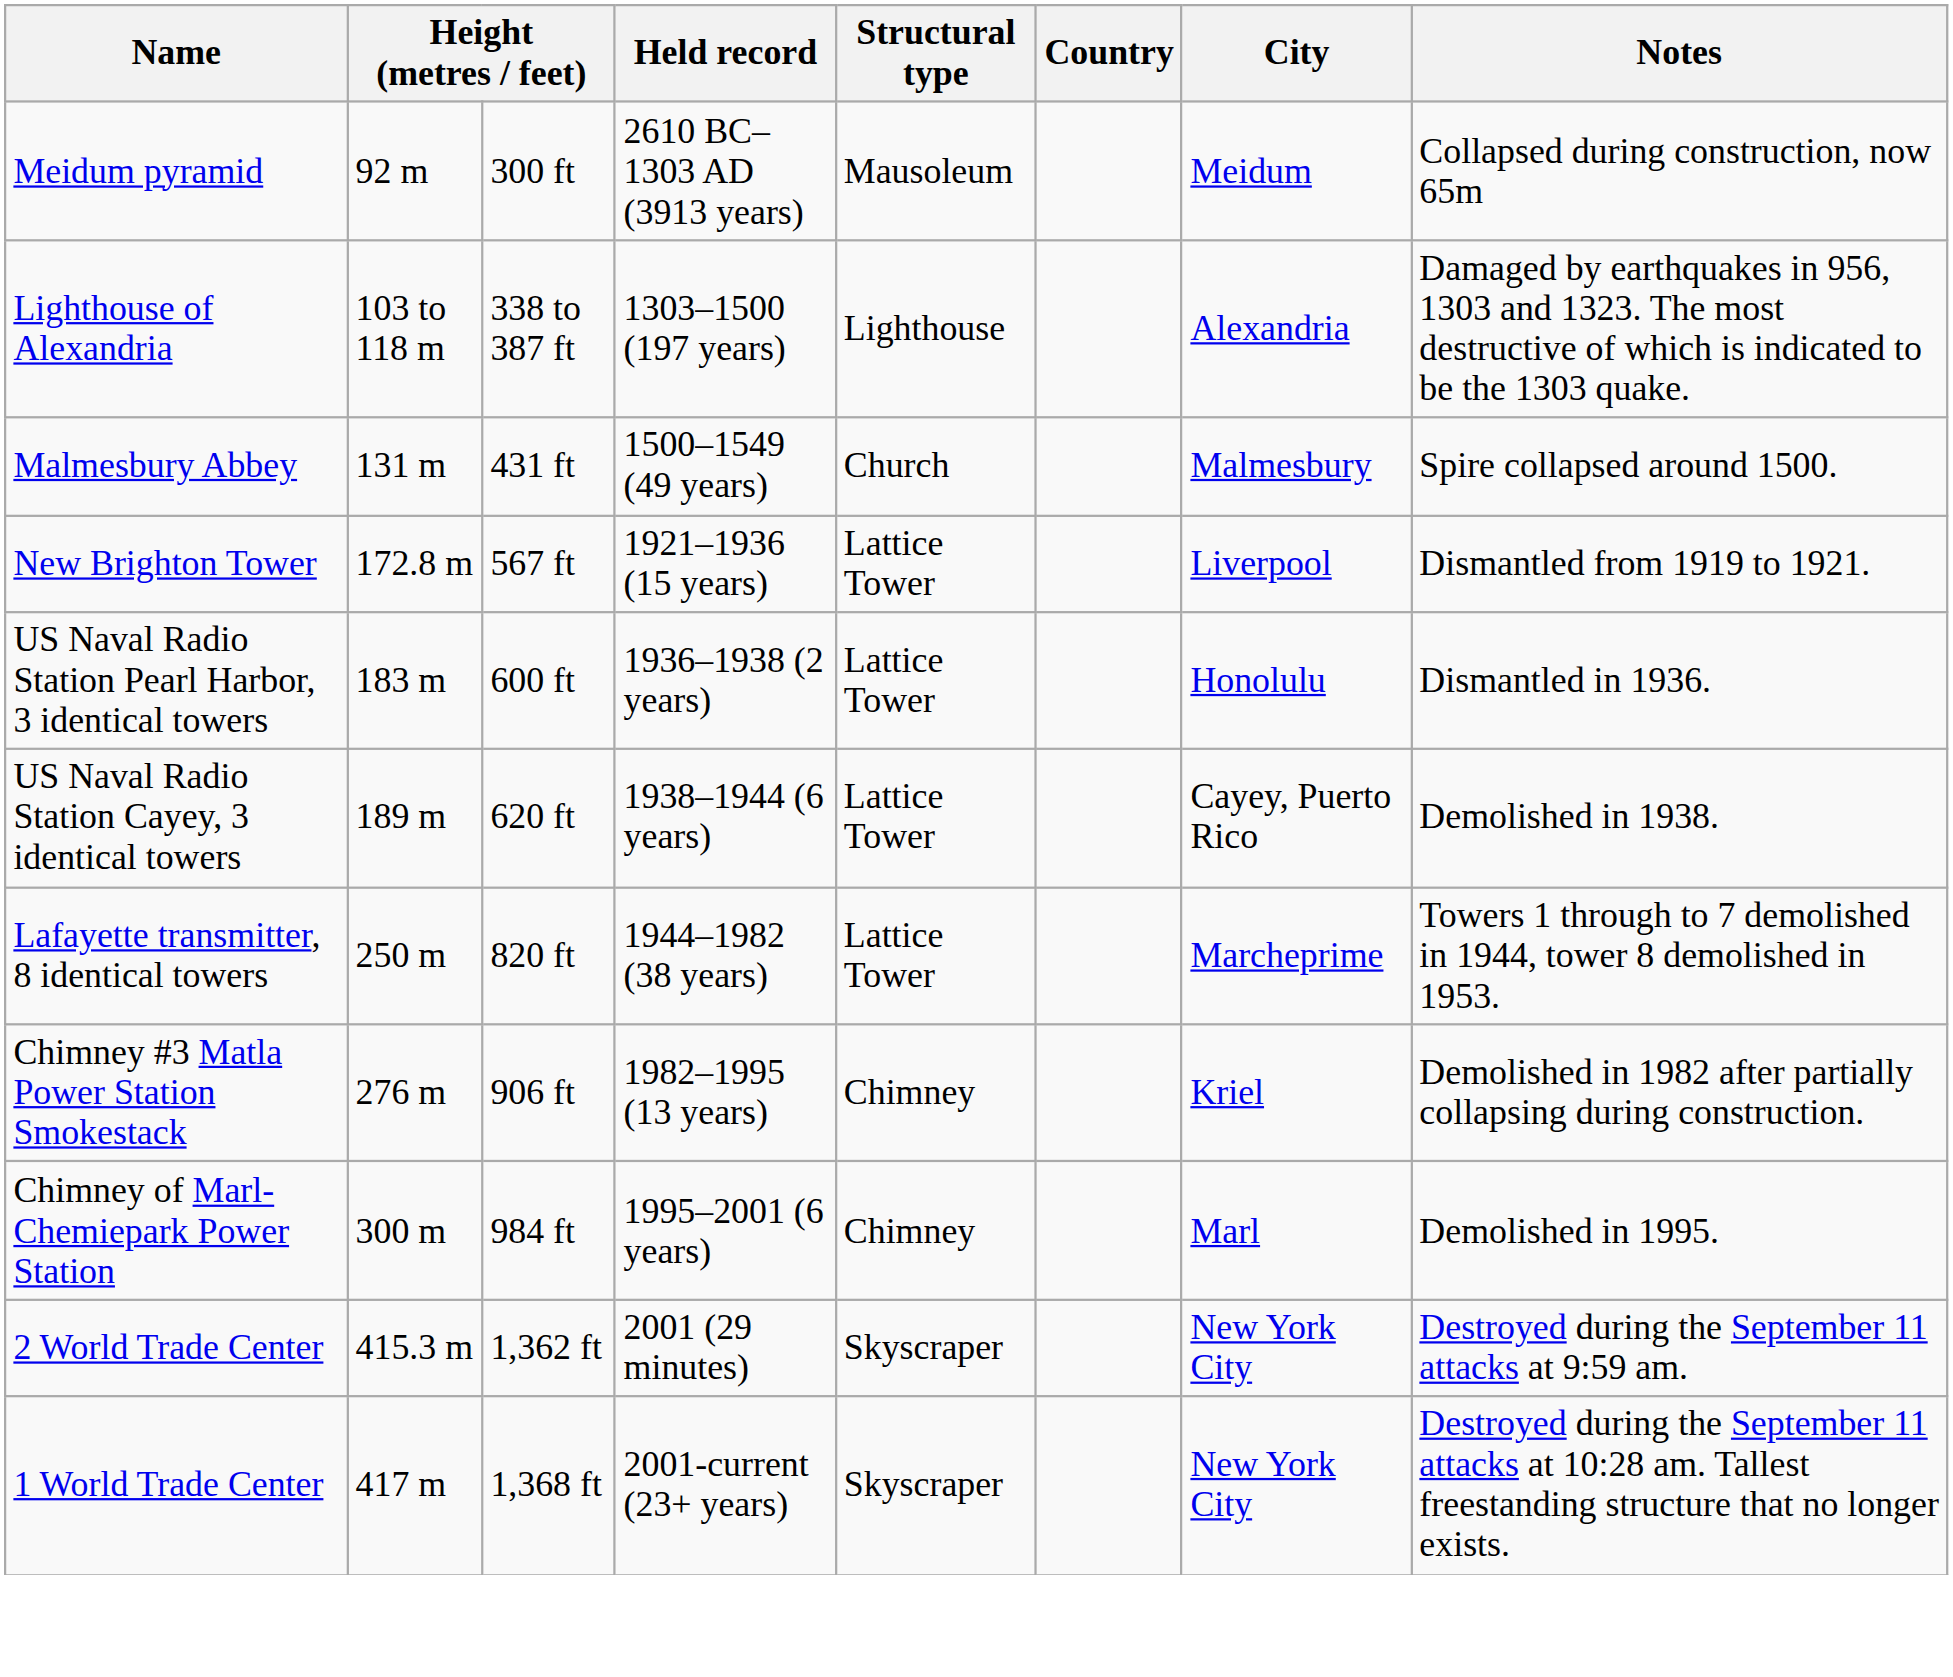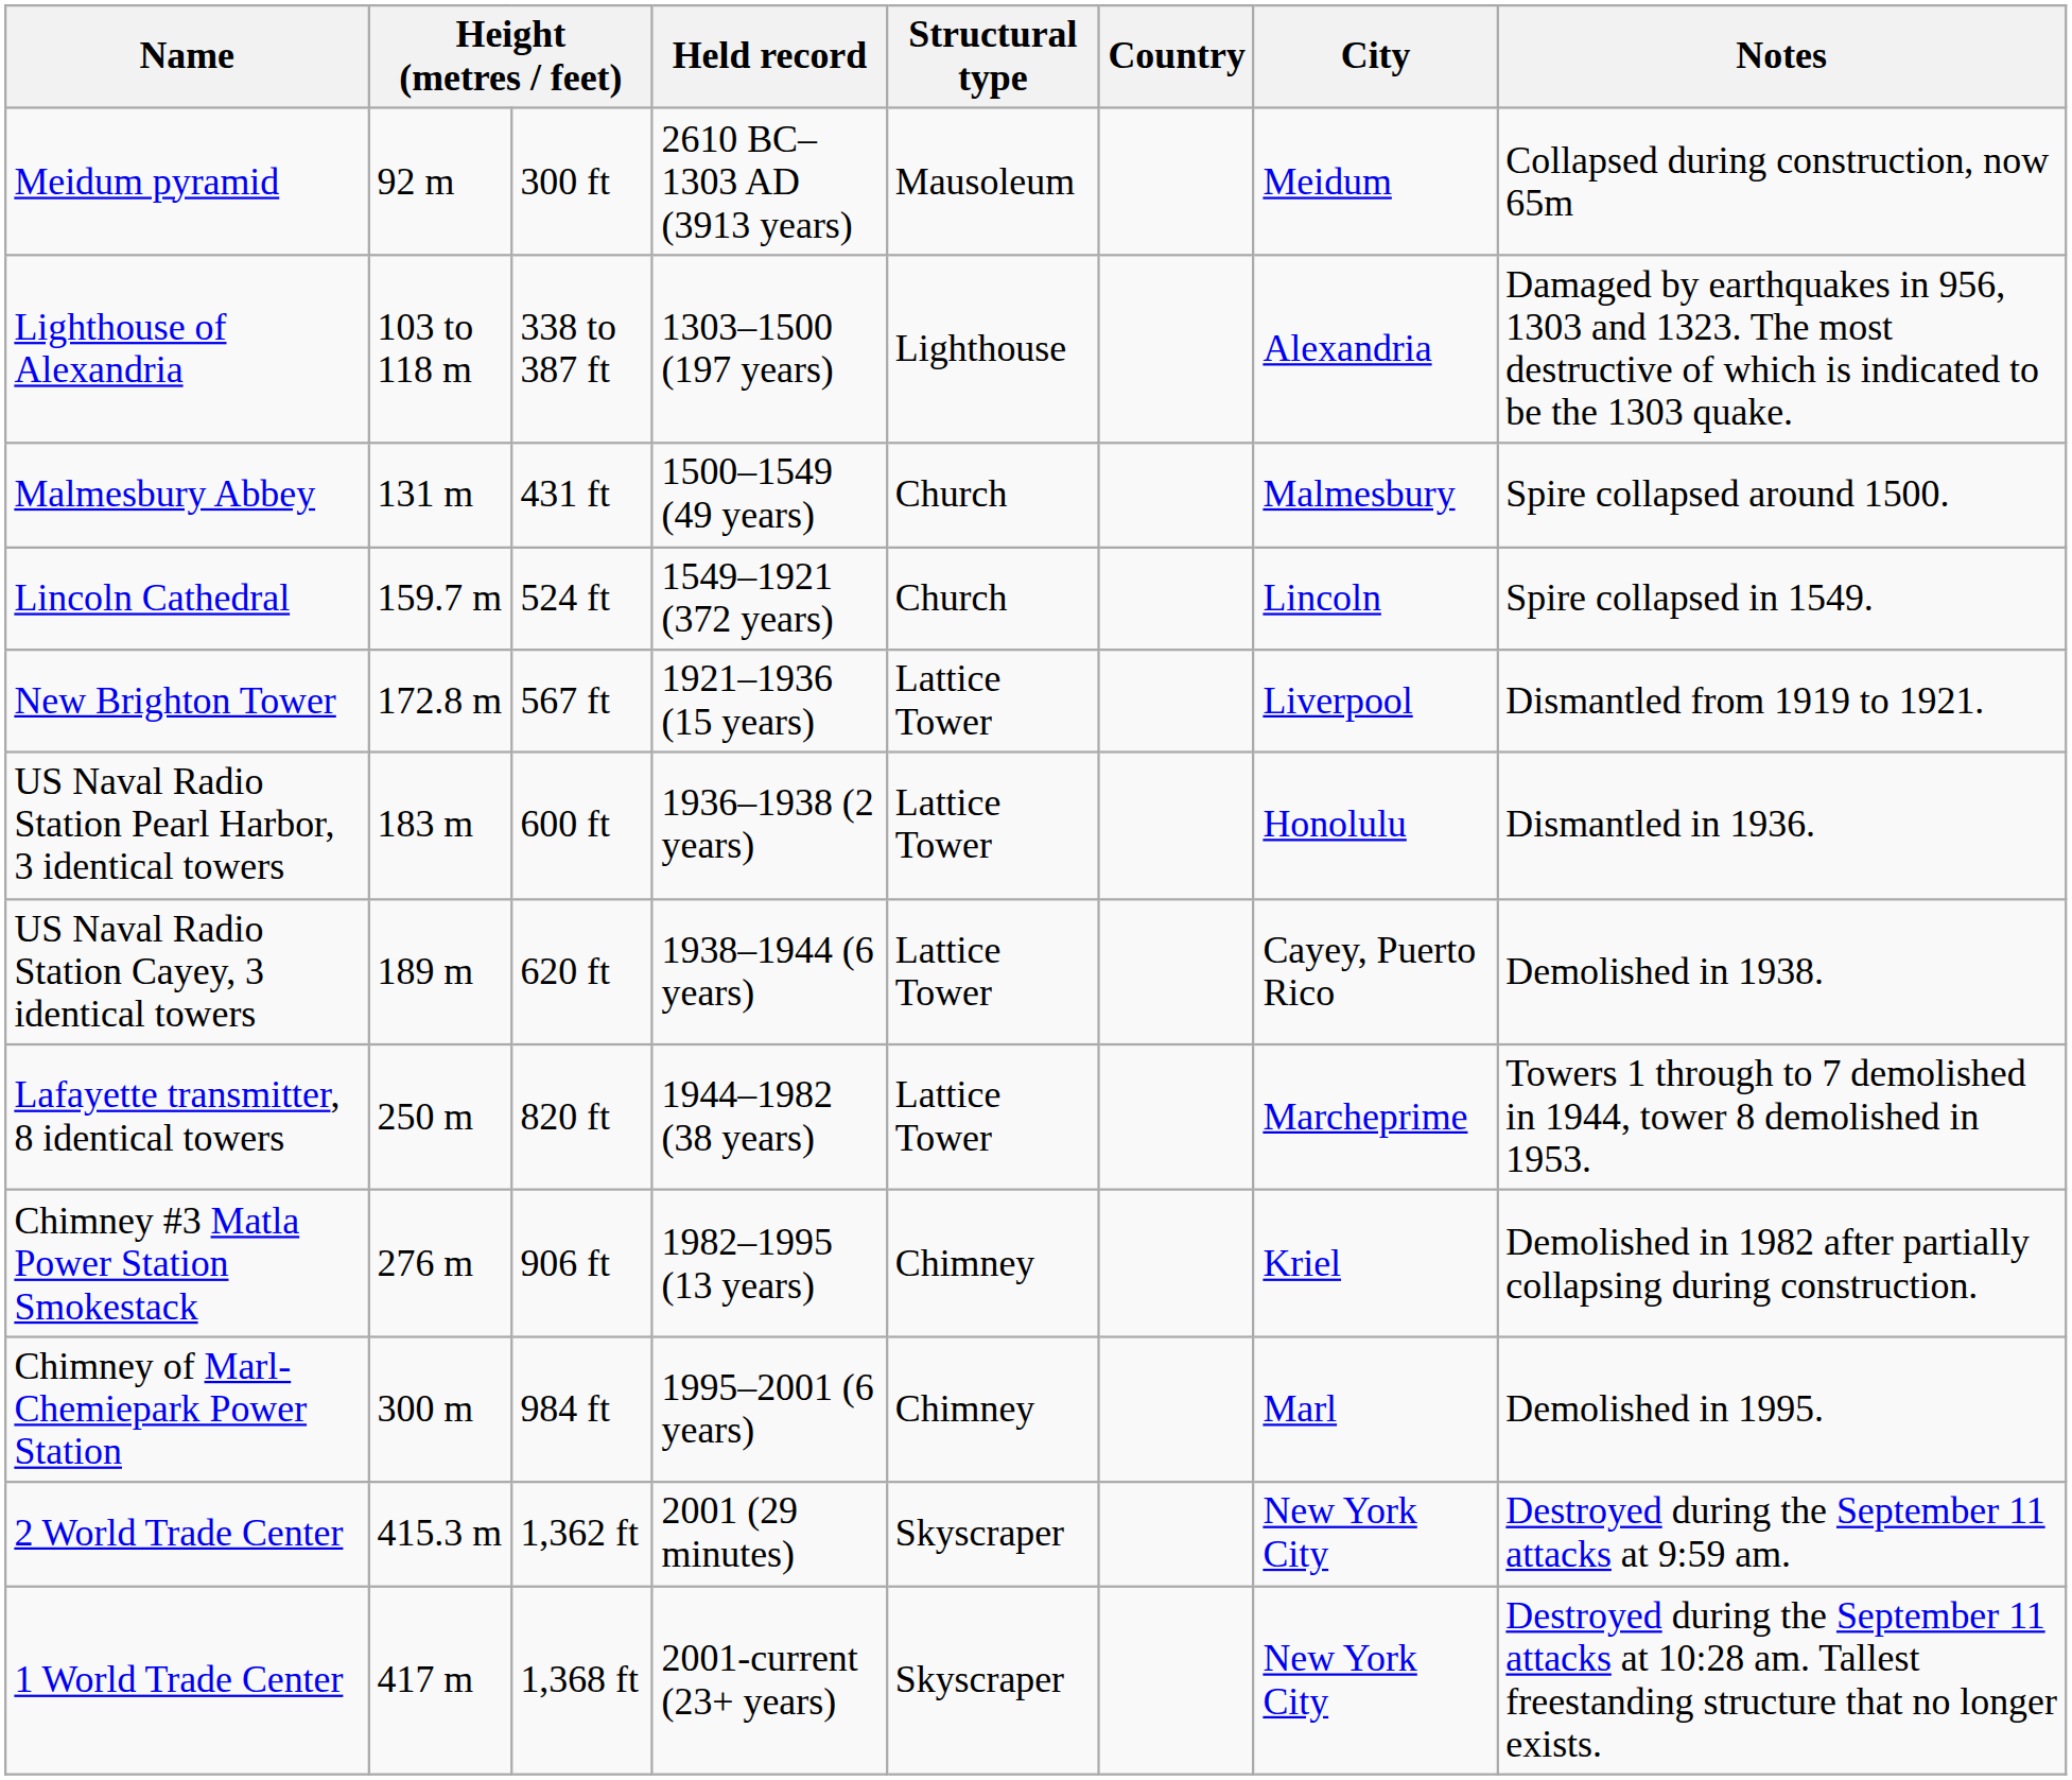 <table class="wikitable sortable">
 <tr style="background:#efefef;">
 <th>Name</th>
 <th colspan="2">Height (metres / feet)</th>
 <th>Held record</th>
 <th>Structural type</th>
 <th>Country</th>
 <th>City</th>
 <th class=unsortable>Notes</th>
 </tr>
 <tr>
 <td><a href='#'>Meidum pyramid</a></td>
 <td>92 m</td>
 <td>300 ft</td>
 <td>2610 BC–1303 AD (3913 years)</td>
 <td>Mausoleum</td>
 <td></td>
 <td><a href='#'>Meidum</a></td>
 <td>Collapsed during construction, now 65m</td>
 </tr>
 <tr>
 <td><a href='#'>Lighthouse of Alexandria</a></td>
 <td>103 to 118 m</td>
 <td>338 to 387 ft</td>
 <td>1303–1500 (197 years)</td>
 <td>Lighthouse</td>
 <td></td>
 <td><a href='#'>Alexandria</a></td>
 <td>Damaged by earthquakes in 956, 1303 and 1323. The most destructive of which is indicated to be the 1303 quake.</td>
 </tr>
 <tr>
 <td><a href='#'>Malmesbury Abbey</a></td>
 <td>131 m</td>
 <td>431 ft</td>
 <td>1500–1549 (49 years)</td>
 <td>Church</td>
 <td></td>
 <td><a href='#'>Malmesbury</a></td>
 <td>Spire collapsed around 1500.</td>
+</tr>
+<tr>
+<td><a href='#'>Lincoln Cathedral</a></td>
+<td>159.7 m</td>
+<td>524 ft</td>
+<td>1549–1921 (372 years)</td>
+<td>Church</td>
+<td></td>
+<td><a href='#'>Lincoln</a></td>
+<td>Spire collapsed in 1549.</td>
 </tr>
 <tr>
 <td><a href='#'>New Brighton Tower</a></td>
 <td>172.8 m</td>
 <td>567 ft</td>
 <td>1921–1936 (15 years)</td>
 <td>Lattice Tower</td>
 <td></td>
 <td><a href='#'>Liverpool</a></td>
 <td>Dismantled from 1919 to 1921.</td>
 </tr>
 <tr>
 <td>US Naval Radio Station Pearl Harbor, 3 identical towers</td>
 <td>183 m</td>
 <td>600 ft</td>
 <td>1936–1938 (2 years)</td>
 <td>Lattice Tower</td>
 <td></td>
 <td><a href='#'>Honolulu </a></td>
 <td>Dismantled in 1936.</td>
 </tr>
 <tr>
 <td>US Naval Radio Station Cayey, 3 identical towers</td>
 <td>189 m</td>
 <td>620 ft</td>
 <td>1938–1944 (6 years)</td>
 <td>Lattice Tower</td>
 <td></td>
 <td>Cayey, Puerto Rico</td>
 <td>Demolished in 1938.</td>
 </tr>
 <tr>
 <td><a href='#'>Lafayette transmitter</a>, 8 identical towers</td>
 <td>250 m</td>
 <td>820 ft</td>
 <td>1944–1982 (38 years)</td>
 <td>Lattice Tower</td>
 <td></td>
 <td><a href='#'>Marcheprime</a></td>
 <td>Towers 1 through to 7 demolished in 1944, tower 8 demolished in 1953.</td>
 </tr>
 <tr>
 <td>Chimney #3 <a href='#'>Matla Power Station Smokestack</a></td>
 <td>276 m</td>
 <td>906 ft</td>
 <td>1982–1995 (13 years)</td>
 <td>Chimney</td>
 <td></td>
 <td><a href='#'>Kriel</a></td>
 <td>Demolished in 1982 after partially collapsing during construction.</td>
 </tr>
 <tr>
 <td>Chimney of <a href='#'>Marl-Chemiepark Power Station</a></td>
 <td>300 m</td>
 <td>984 ft</td>
 <td>1995–2001 (6 years)</td>
 <td>Chimney</td>
 <td></td>
 <td><a href='#'>Marl</a></td>
 <td>Demolished in 1995.</td>
 </tr>
 <tr>
 <td><a href='#'>2 World Trade Center</a></td>
 <td>415.3 m</td>
 <td>1,362 ft</td>
 <td>2001 (29 minutes)</td>
 <td>Skyscraper</td>
 <td></td>
 <td><a href='#'>New York City</a></td>
 <td><a href='#'>Destroyed</a> during the <a href='#'>September 11 attacks</a> at 9:59 am.</td>
 </tr>
 <tr>
 <td><a href='#'>1 World Trade Center</a></td>
 <td>417 m</td>
 <td>1,368 ft</td>
 <td>2001-current (23+ years)</td>
 <td>Skyscraper</td>
 <td></td>
 <td><a href='#'>New York City</a></td>
 <td><a href='#'>Destroyed</a> during the <a href='#'>September 11 attacks</a> at 10:28 am. Tallest freestanding structure that no longer exists.</td>
 </tr>
 </table>
